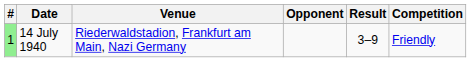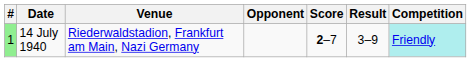 <table class="wikitable">
 <tr>
 <th>#</th>
 <th>Date</th>
 <th>Venue</th>
 <th>Opponent</th>
+<th>Score</th>
 <th>Result</th>
 <th>Competition</th>
 </tr>
 <tr>
 <td style="background: lightgreen;">1</td>
 <td>14 July 1940</td>
 <td><a href='#'>Riederwaldstadion</a>, <a href='#'>Frankfurt am Main</a>, <a href='#'>Nazi Germany</a></td>
 <td></td>
+<td align="center"><strong>2</strong>–7</td>
 <td align="center">3–9</td>
-<td><a href='#'>Friendly</a></td>
+<td style="background: paleturquoise;"><a href='#'>Friendly</a></td>
 </tr>
 </table>
